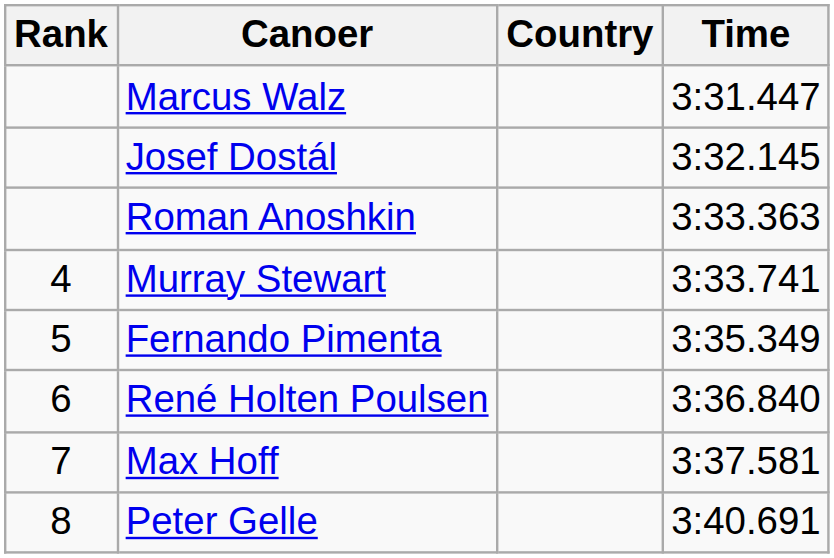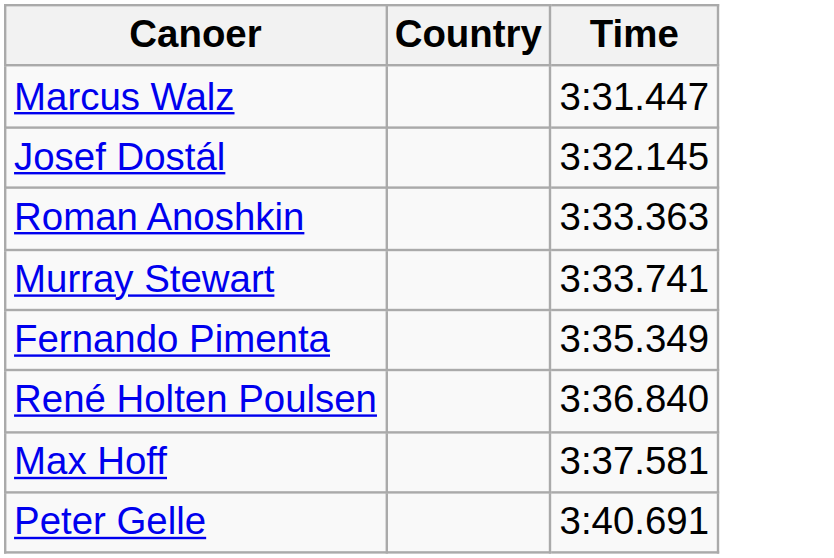 <table class="wikitable" style="text-align:center;">
 <tr>
-<th>Rank</th>
 <th>Canoer</th>
 <th>Country</th>
 <th>Time</th>
 </tr>
 <tr>
-<td></td>
 <td align=left><a href='#'>Marcus Walz</a></td>
 <td align=left></td>
 <td>3:31.447</td>
 </tr>
 <tr>
-<td></td>
 <td align=left><a href='#'>Josef Dostál</a></td>
 <td align=left></td>
 <td>3:32.145</td>
 </tr>
 <tr>
-<td></td>
 <td align=left><a href='#'>Roman Anoshkin</a></td>
 <td align=left></td>
 <td>3:33.363</td>
 </tr>
 <tr>
-<td>4</td>
 <td align=left><a href='#'>Murray Stewart</a></td>
 <td align=left></td>
 <td>3:33.741</td>
 </tr>
 <tr>
-<td>5</td>
 <td align=left><a href='#'>Fernando Pimenta</a></td>
 <td align=left></td>
 <td>3:35.349</td>
 </tr>
 <tr>
-<td>6</td>
 <td align=left><a href='#'>René Holten Poulsen</a></td>
 <td align=left></td>
 <td>3:36.840</td>
 </tr>
 <tr>
-<td>7</td>
 <td align=left><a href='#'>Max Hoff</a></td>
 <td align=left></td>
 <td>3:37.581</td>
 </tr>
 <tr>
-<td>8</td>
 <td align=left><a href='#'>Peter Gelle</a></td>
 <td align=left></td>
 <td>3:40.691</td>
 </tr>
 </table>
